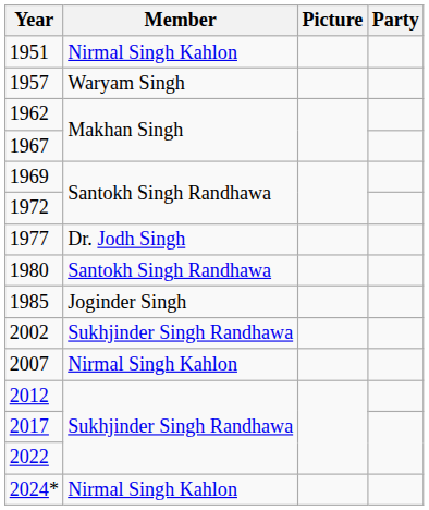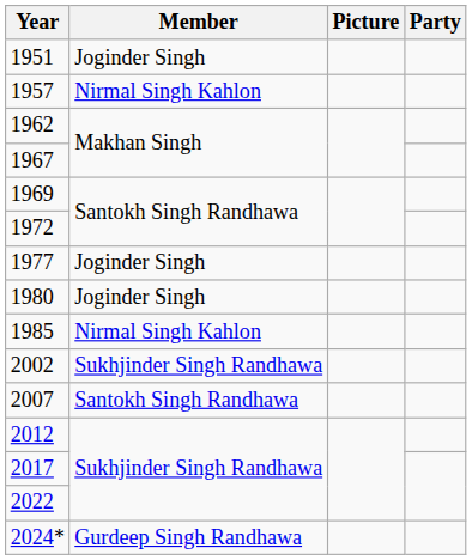 <table class="wikitable sortable">
 <tr>
 <th>Year</th>
 <th>Member</th>
 <th>Picture</th>
 <th colspan="2">Party</th>
 </tr>
 <tr>
 <td>1951</td>
-<td><a href='#'>Nirmal Singh Kahlon</a></td>
+<td>Joginder Singh</td>
 <td></td>
 <td></td>
 </tr>
 <tr>
 <td>1957</td>
-<td>Waryam Singh</td>
+<td><a href='#'>Nirmal Singh Kahlon</a></td>
 <td></td>
 </tr>
 <tr>
 <td>1962</td>
 <td rowspan=2>Makhan Singh</td>
 <td rowspan=2></td>
 <td></td>
 </tr>
 <tr>
 <td>1967</td>
 </tr>
 <tr>
 <td>1969</td>
 <td rowspan=2>Santokh  Singh Randhawa</td>
 <td rowspan=2></td>
 <td></td>
 </tr>
 <tr>
 <td>1972</td>
 </tr>
 <tr>
 <td>1977</td>
-<td>Dr. <a href='#'>Jodh Singh</a></td>
+<td>Joginder Singh</td>
 <td></td>
 <td></td>
 </tr>
 <tr>
 <td>1980</td>
-<td><a href='#'>Santokh Singh Randhawa</a></td>
+<td>Joginder Singh</td>
 <td></td>
 <td></td>
 </tr>
 <tr>
 <td>1985</td>
-<td>Joginder Singh</td>
+<td><a href='#'>Nirmal Singh Kahlon</a></td>
 <td></td>
 <td></td>
 </tr>
 <tr>
 <td>2002</td>
 <td><a href='#'>Sukhjinder Singh Randhawa</a></td>
 <td></td>
 <td></td>
 </tr>
 <tr>
 <td>2007</td>
-<td><a href='#'>Nirmal Singh Kahlon</a></td>
+<td><a href='#'>Santokh Singh Randhawa</a></td>
 <td></td>
 <td></td>
 </tr>
 <tr>
 <td><a href='#'>2012</a></td>
 <td rowspan="3"><a href='#'>Sukhjinder Singh Randhawa</a></td>
 <td rowspan="3"></td>
 <td></td>
 </tr>
 <tr>
 <td><a href='#'>2017</a></td>
 </tr>
 <tr>
 <td><a href='#'>2022</a></td>
 </tr>
 <tr>
 <td><a href='#'>2024</a>*</td>
-<td><a href='#'>Nirmal Singh Kahlon</a></td>
+<td><a href='#'>Gurdeep Singh Randhawa</a></td>
 <td></td>
 <td></td>
 </tr>
 </table>
